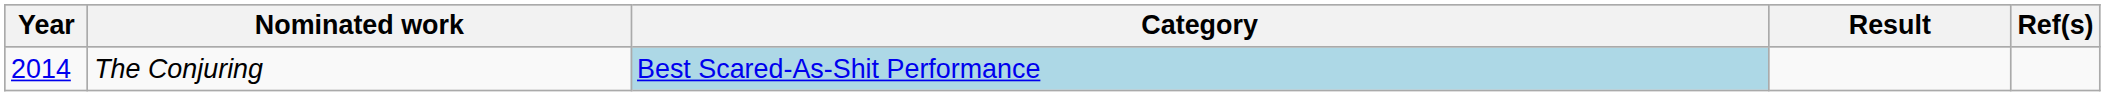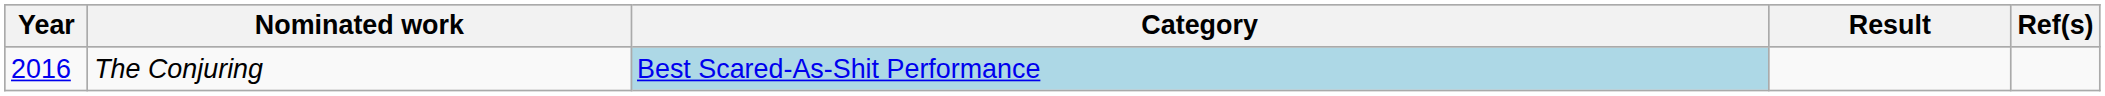 <table class="wikitable">
 <tr>
 <th width=4%>Year</th>
 <th width=27%>Nominated work</th>
 <th width=57%>Category</th>
 <th width=12%>Result</th>
 <th width=4%>Ref(s)</th>
 </tr>
 <tr>
-<td><a href='#'>2014</a></td>
+<td><a href='#'>2016</a></td>
 <td><em>The Conjuring</em></td>
 <td style="background: lightblue;"><a href='#'>Best Scared-As-Shit Performance</a></td>
 <td></td>
 <td></td>
 </tr>
 </table>
